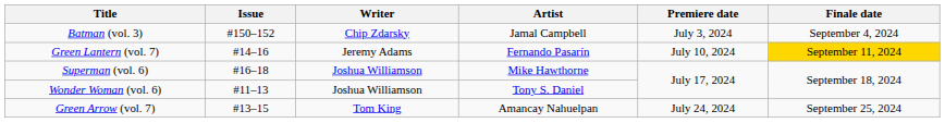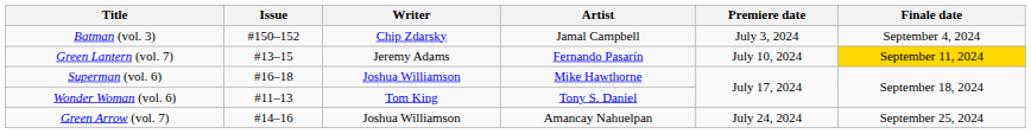 <table class="wikitable" style="text-align:center; width:100%">
 <tr>
 <th scope="col">Title</th>
 <th scope="col">Issue</th>
 <th scope="col">Writer</th>
 <th scope="col">Artist</th>
 <th scope="col">Premiere date</th>
 <th>Finale date</th>
 </tr>
 <tr>
 <td><em><a href='#'>Batman</a></em> (vol. 3)</td>
 <td>#150–152</td>
 <td><a href='#'>Chip Zdarsky</a></td>
 <td>Jamal Campbell</td>
 <td>July 3, 2024</td>
 <td>September 4, 2024</td>
 </tr>
 <tr>
 <td><em><a href='#'>Green Lantern</a></em> (vol. 7)</td>
-<td>#14–16</td>
+<td>#13–15</td>
 <td>Jeremy Adams</td>
 <td><a href='#'>Fernando Pasarín</a></td>
 <td>July 10, 2024</td>
 <td style="background: gold;">September 11, 2024</td>
 </tr>
 <tr>
 <td><em><a href='#'>Superman</a></em> (vol. 6)</td>
 <td>#16–18</td>
 <td><a href='#'>Joshua Williamson</a></td>
 <td><a href='#'>Mike Hawthorne</a></td>
 <td rowspan="2">July 17, 2024</td>
 <td rowspan="2">September 18, 2024</td>
 </tr>
 <tr>
 <td><em><a href='#'>Wonder Woman</a></em> (vol. 6)</td>
 <td>#11–13</td>
-<td>Joshua Williamson</td>
+<td><a href='#'>Tom King</a></td>
 <td><a href='#'>Tony S. Daniel</a></td>
 </tr>
 <tr>
 <td><em><a href='#'>Green Arrow</a></em> (vol. 7)</td>
-<td>#13–15</td>
-<td><a href='#'>Tom King</a></td>
+<td>#14–16</td>
+<td>Joshua Williamson</td>
 <td>Amancay Nahuelpan</td>
 <td>July 24, 2024</td>
 <td>September 25, 2024</td>
 </tr>
 </table>
